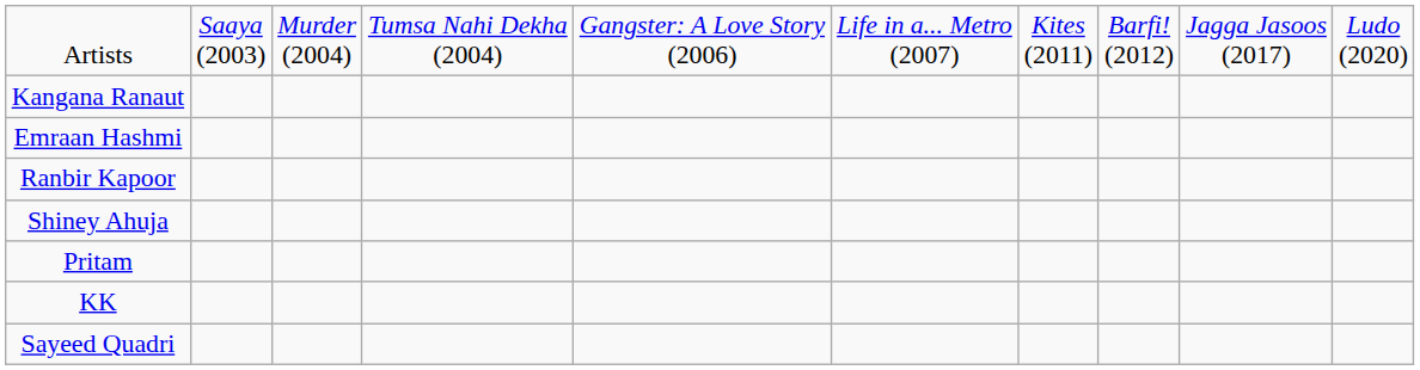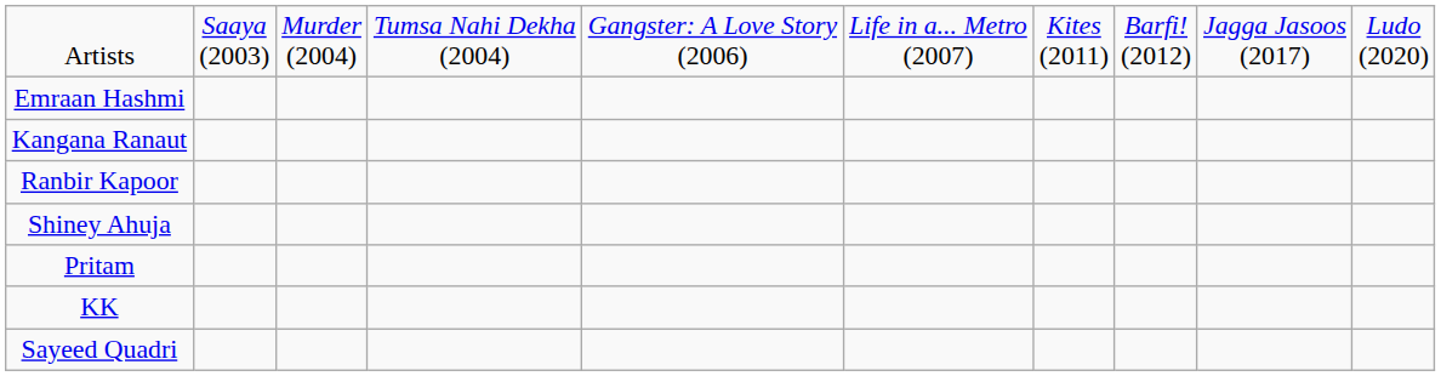 <table class="wikitable sortable" style="text-align:center;">
 <tr style="vertical-align:bottom;">
 <td>Artists</td>
 <td><em><a href='#'>Saaya</a></em><br>(2003)</td>
 <td><em><a href='#'>Murder</a></em><br>(2004)</td>
 <td><em><a href='#'>Tumsa Nahi Dekha</a></em><br>(2004)</td>
 <td><em><a href='#'>Gangster: A Love Story</a></em><br>(2006)</td>
 <td><em><a href='#'>Life in a... Metro</a></em><br>(2007)</td>
 <td><em><a href='#'>Kites</a></em><br>(2011)</td>
 <td><em><a href='#'>Barfi!</a></em><br>(2012)</td>
 <td><em><a href='#'>Jagga Jasoos</a></em><br>(2017)</td>
 <td><em><a href='#'>Ludo</a></em> <br>(2020)</td>
 </tr>
 <tr>
-<td><a href='#'>Kangana Ranaut</a></td>
+<td><a href='#'>Emraan Hashmi</a></td>
 <td></td>
 <td></td>
 <td></td>
 <td></td>
 <td></td>
 <td></td>
 <td></td>
 <td></td>
 <td></td>
 </tr>
 <tr>
-<td><a href='#'>Emraan Hashmi</a></td>
+<td><a href='#'>Kangana Ranaut</a></td>
 <td></td>
 <td></td>
 <td></td>
 <td></td>
 <td></td>
 <td></td>
 <td></td>
 <td></td>
 <td></td>
 </tr>
 <tr>
 <td><a href='#'>Ranbir Kapoor</a></td>
 <td></td>
 <td></td>
 <td></td>
 <td></td>
 <td></td>
 <td></td>
 <td></td>
 <td></td>
 <td></td>
 </tr>
 <tr>
 <td><a href='#'>Shiney Ahuja</a></td>
 <td></td>
 <td></td>
 <td></td>
 <td></td>
 <td></td>
 <td></td>
 <td></td>
 <td></td>
 <td></td>
 </tr>
 <tr>
 <td><a href='#'>Pritam</a></td>
 <td></td>
 <td></td>
 <td></td>
 <td></td>
 <td></td>
 <td></td>
 <td></td>
 <td></td>
 <td></td>
 </tr>
 <tr>
 <td><a href='#'>KK</a></td>
 <td></td>
 <td></td>
 <td></td>
 <td></td>
 <td></td>
 <td></td>
 <td></td>
 <td></td>
 <td></td>
 </tr>
 <tr>
 <td><a href='#'>Sayeed Quadri</a></td>
 <td></td>
 <td></td>
 <td></td>
 <td></td>
 <td></td>
 <td></td>
 <td></td>
 <td></td>
 <td></td>
 </tr>
 </table>
